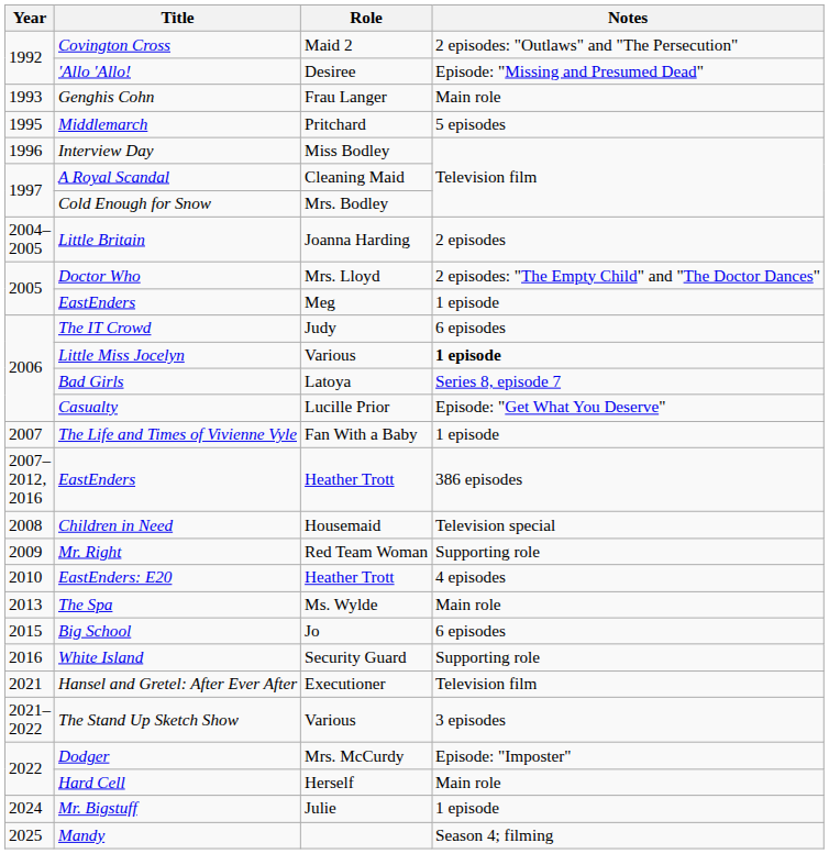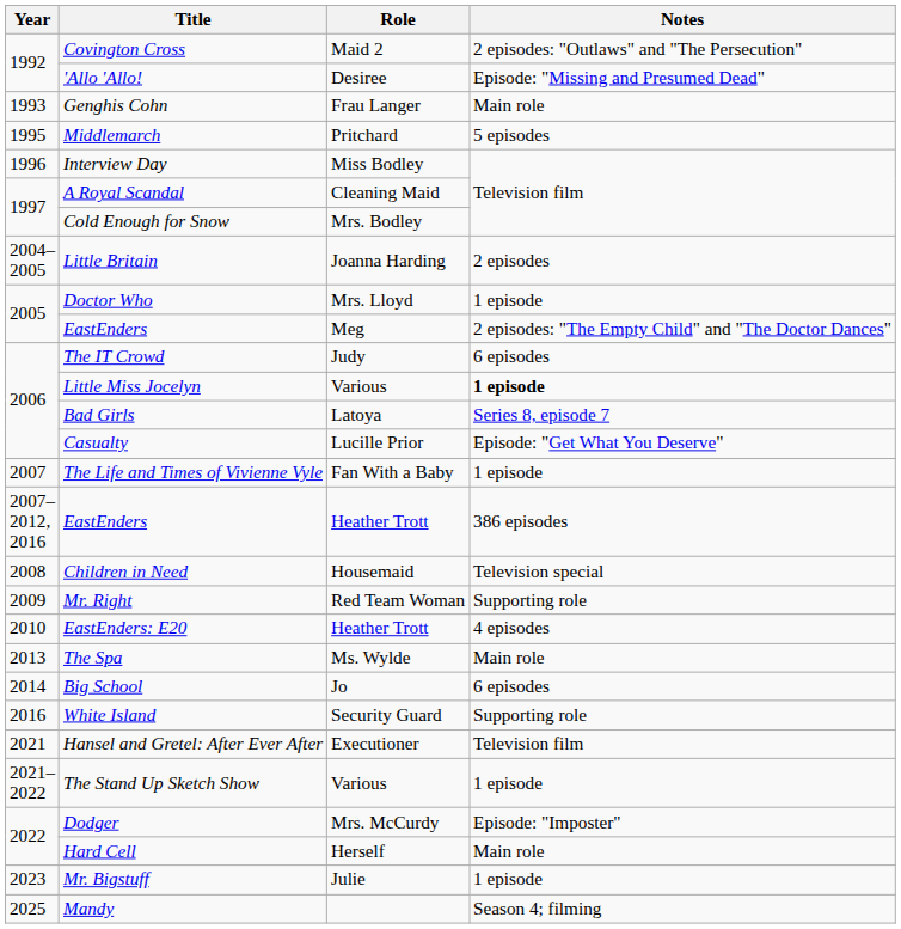 <table class="wikitable sortable">
 <tr>
 <th width="25px">Year</th>
 <th>Title</th>
 <th class="unsortable">Role</th>
 <th class="unsortable">Notes</th>
 </tr>
 <tr>
 <td rowspan=2>1992</td>
 <td><em><a href='#'>Covington Cross</a></em></td>
 <td>Maid 2</td>
 <td>2 episodes: "Outlaws" and "The Persecution"</td>
 </tr>
 <tr>
 <td><em><a href='#'>'Allo 'Allo!</a></em></td>
 <td>Desiree</td>
 <td>Episode: "<a href='#'>Missing and Presumed Dead</a>"</td>
 </tr>
 <tr>
 <td>1993</td>
 <td><em>Genghis Cohn</em></td>
 <td>Frau Langer</td>
 <td>Main role</td>
 </tr>
 <tr>
 <td>1995</td>
 <td><em><a href='#'>Middlemarch</a></em></td>
 <td>Pritchard</td>
 <td>5 episodes</td>
 </tr>
 <tr>
 <td>1996</td>
 <td><em>Interview Day</em></td>
 <td>Miss Bodley</td>
 <td rowspan=3>Television film</td>
 </tr>
 <tr>
 <td rowspan=2>1997</td>
 <td><em><a href='#'>A Royal Scandal</a></em></td>
 <td>Cleaning Maid</td>
 </tr>
 <tr>
 <td><em>Cold Enough for Snow</em></td>
 <td>Mrs. Bodley</td>
 </tr>
 <tr>
 <td>2004–2005</td>
 <td><em><a href='#'>Little Britain</a></em></td>
 <td>Joanna Harding</td>
 <td>2 episodes</td>
 </tr>
 <tr>
 <td rowspan=2>2005</td>
 <td><em><a href='#'>Doctor Who</a></em></td>
 <td>Mrs. Lloyd</td>
-<td>2 episodes: "<a href='#'>The Empty Child</a>" and "<a href='#'>The Doctor Dances</a>"</td>
+<td>1 episode</td>
 </tr>
 <tr>
 <td><em><a href='#'>EastEnders</a></em></td>
 <td>Meg</td>
-<td>1 episode</td>
+<td>2 episodes: "<a href='#'>The Empty Child</a>" and "<a href='#'>The Doctor Dances</a>"</td>
 </tr>
 <tr>
 <td rowspan=4>2006</td>
 <td><em><a href='#'>The IT Crowd</a></em></td>
 <td>Judy</td>
 <td>6 episodes</td>
 </tr>
 <tr>
 <td><em><a href='#'>Little Miss Jocelyn</a></em></td>
 <td>Various</td>
 <td><strong>1 episode</strong></td>
 </tr>
 <tr>
 <td><em><a href='#'>Bad Girls</a></em></td>
 <td>Latoya</td>
 <td><a href='#'>Series 8, episode 7</a></td>
 </tr>
 <tr>
 <td><em><a href='#'>Casualty</a></em></td>
 <td>Lucille Prior</td>
 <td>Episode: "<a href='#'>Get What You Deserve</a>"</td>
 </tr>
 <tr>
 <td>2007</td>
 <td><em><a href='#'>The Life and Times of Vivienne Vyle</a></em></td>
 <td>Fan With a Baby</td>
 <td>1 episode</td>
 </tr>
 <tr>
 <td>2007–2012, 2016</td>
 <td><em><a href='#'>EastEnders</a></em></td>
 <td><a href='#'>Heather Trott</a></td>
 <td>386 episodes</td>
 </tr>
 <tr>
 <td>2008</td>
 <td><em><a href='#'>Children in Need</a></em></td>
 <td>Housemaid</td>
 <td>Television special</td>
 </tr>
 <tr>
 <td>2009</td>
 <td><em><a href='#'>Mr. Right</a></em></td>
 <td>Red Team Woman</td>
 <td>Supporting role</td>
 </tr>
 <tr>
 <td>2010</td>
 <td><em><a href='#'>EastEnders: E20</a></em></td>
 <td><a href='#'>Heather Trott</a></td>
 <td>4 episodes</td>
 </tr>
 <tr>
 <td>2013</td>
 <td><em><a href='#'>The Spa</a></em></td>
 <td>Ms. Wylde</td>
 <td>Main role</td>
 </tr>
 <tr>
-<td>2015</td>
+<td>2014</td>
 <td><em><a href='#'>Big School</a></em></td>
 <td>Jo</td>
 <td>6 episodes</td>
 </tr>
 <tr>
 <td>2016</td>
 <td><em><a href='#'>White Island</a></em></td>
 <td>Security Guard</td>
 <td>Supporting role</td>
 </tr>
 <tr>
 <td>2021</td>
 <td><em>Hansel and Gretel: After Ever After</em></td>
 <td>Executioner</td>
 <td>Television film</td>
 </tr>
 <tr>
 <td>2021–2022</td>
 <td><em>The Stand Up Sketch Show</em></td>
 <td>Various</td>
-<td>3 episodes</td>
+<td>1 episode</td>
 </tr>
 <tr>
 <td rowspan=2>2022</td>
 <td><em><a href='#'>Dodger</a></em></td>
 <td>Mrs. McCurdy</td>
 <td>Episode: "Imposter"</td>
 </tr>
 <tr>
 <td><em><a href='#'>Hard Cell</a></em></td>
 <td>Herself</td>
 <td>Main role</td>
 </tr>
 <tr>
-<td>2024</td>
+<td>2023</td>
 <td><em><a href='#'>Mr. Bigstuff</a></em></td>
 <td>Julie</td>
 <td>1 episode</td>
 </tr>
 <tr>
 <td>2025</td>
 <td><em><a href='#'>Mandy</a></em></td>
 <td></td>
 <td>Season 4; filming</td>
 </tr>
 </table>
